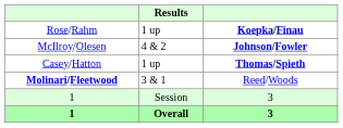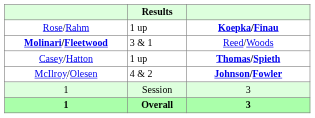 <table border="1" cellpadding="3" style="border-collapse:collapse; text-align:center;">
 <tr style="background:#dfd;">
 <th style="width:12em;"></th>
 <th style="width:5.5em;">Results</th>
 <th style="width:12em;"></th>
 </tr>
 <tr>
 <td><a href='#'>Rose</a>/<a href='#'>Rahm</a></td>
 <td align=left> 1 up</td>
 <td><strong><a href='#'>Koepka</a>/<a href='#'>Finau</a></strong></td>
 </tr>
 <tr>
-<td><a href='#'>McIlroy</a>/<a href='#'>Olesen</a></td>
-<td align=left> 4 & 2</td>
-<td><strong><a href='#'>Johnson</a>/<a href='#'>Fowler</a></strong></td>
+<td><strong><a href='#'>Molinari</a>/<a href='#'>Fleetwood</a></strong></td>
+<td align=left> 3 & 1</td>
+<td><a href='#'>Reed</a>/<a href='#'>Woods</a></td>
 </tr>
 <tr>
 <td><a href='#'>Casey</a>/<a href='#'>Hatton</a></td>
 <td align=left> 1 up</td>
 <td><strong><a href='#'>Thomas</a>/<a href='#'>Spieth</a></strong></td>
 </tr>
 <tr>
-<td><strong><a href='#'>Molinari</a>/<a href='#'>Fleetwood</a></strong></td>
-<td align=left> 3 & 1</td>
-<td><a href='#'>Reed</a>/<a href='#'>Woods</a></td>
+<td><a href='#'>McIlroy</a>/<a href='#'>Olesen</a></td>
+<td align=left> 4 & 2</td>
+<td><strong><a href='#'>Johnson</a>/<a href='#'>Fowler</a></strong></td>
 </tr>
 <tr style="background:#dfd;">
 <td>1</td>
 <td>Session</td>
 <td>3</td>
 </tr>
 <tr style="background:#afa;">
 <th>1</th>
 <th>Overall</th>
 <th>3</th>
 </tr>
 </table>
